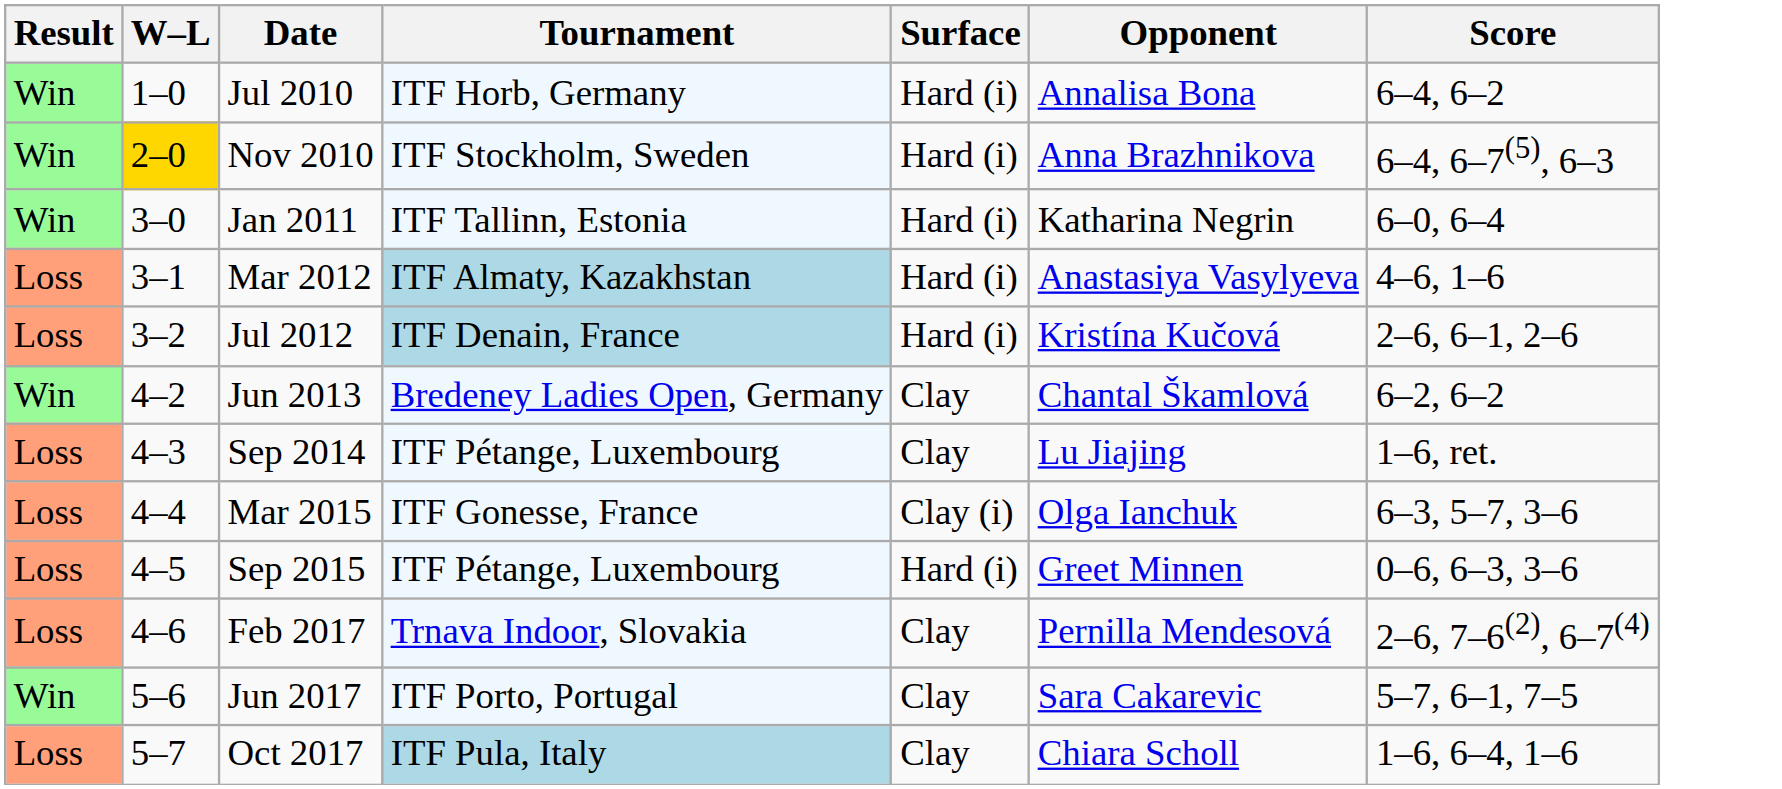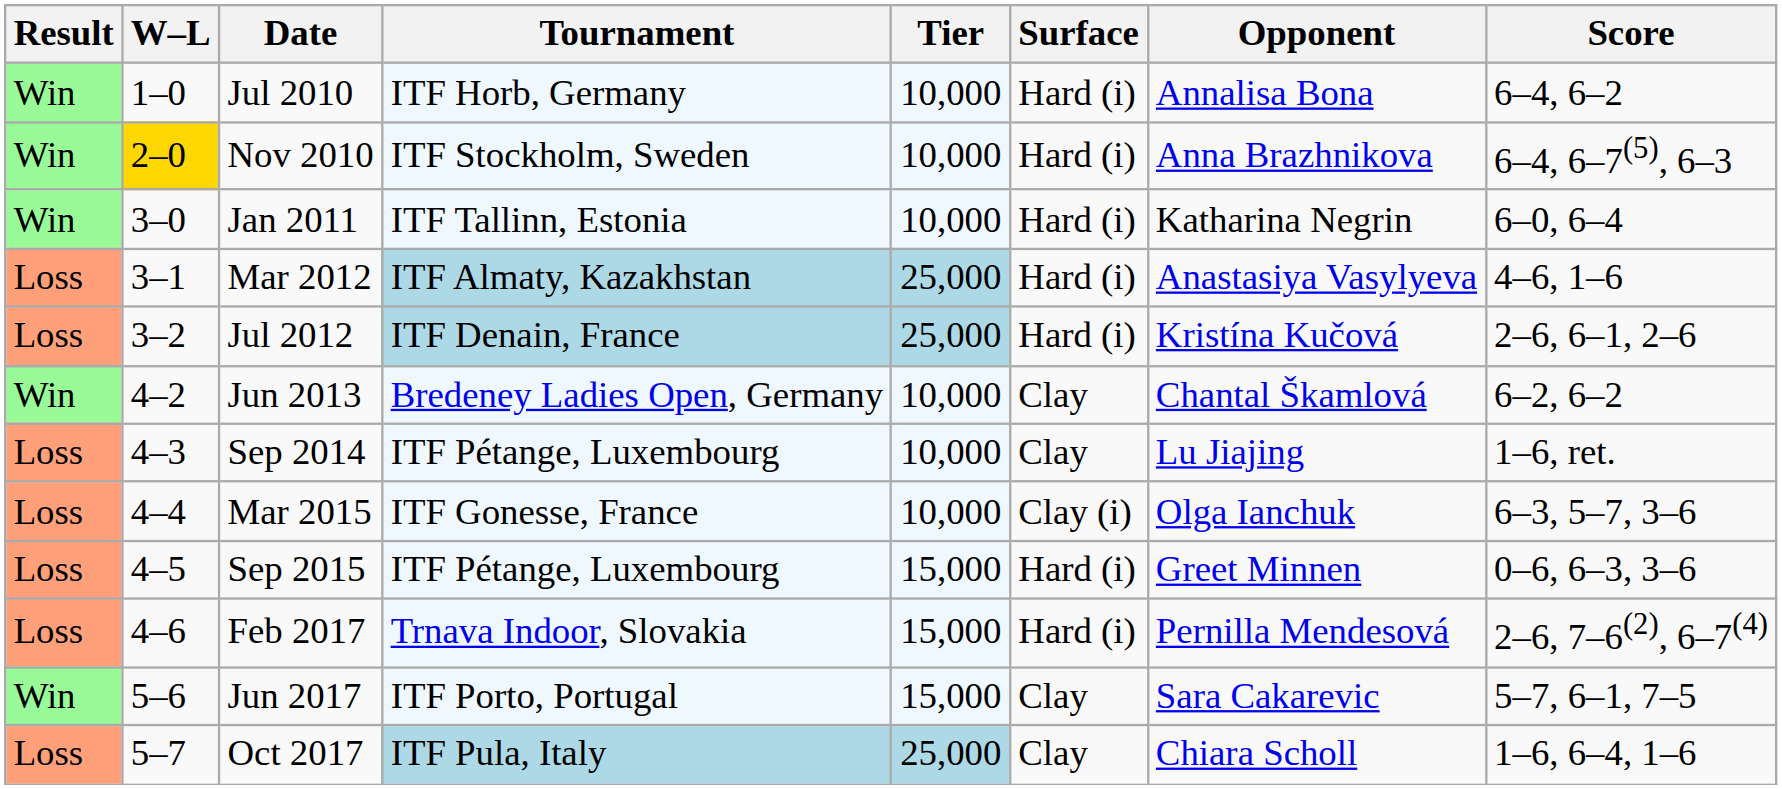 <table class="sortable wikitable">
 <tr>
 <th>Result</th>
 <th class="unsortable">W–L</th>
 <th>Date</th>
 <th>Tournament</th>
+<th>Tier</th>
 <th>Surface</th>
 <th>Opponent</th>
 <th class="unsortable">Score</th>
 </tr>
 <tr>
 <td style="background:#98fb98;">Win</td>
 <td>1–0</td>
 <td>Jul 2010</td>
 <td style="background:#f0f8ff;">ITF Horb, Germany</td>
+<td style="background:#f0f8ff;">10,000</td>
 <td>Hard (i)</td>
 <td> <a href='#'>Annalisa Bona</a></td>
 <td>6–4, 6–2</td>
 </tr>
 <tr>
 <td style="background:#98fb98;">Win</td>
 <td style="background: gold;">2–0</td>
 <td>Nov 2010</td>
 <td style="background:#f0f8ff;">ITF Stockholm, Sweden</td>
+<td style="background:#f0f8ff;">10,000</td>
 <td>Hard (i)</td>
 <td> <a href='#'>Anna Brazhnikova</a></td>
 <td>6–4, 6–7<sup>(5)</sup>, 6–3</td>
 </tr>
 <tr>
 <td style="background:#98fb98;">Win</td>
 <td>3–0</td>
 <td>Jan 2011</td>
 <td style="background:#f0f8ff;">ITF Tallinn, Estonia</td>
+<td style="background:#f0f8ff;">10,000</td>
 <td>Hard (i)</td>
 <td> Katharina Negrin</td>
 <td>6–0, 6–4</td>
 </tr>
 <tr>
 <td style="background:#ffa07a;">Loss</td>
 <td>3–1</td>
 <td>Mar 2012</td>
 <td style="background:lightblue;">ITF Almaty, Kazakhstan</td>
+<td style="background:lightblue;">25,000</td>
 <td>Hard (i)</td>
 <td> <a href='#'>Anastasiya Vasylyeva</a></td>
 <td>4–6, 1–6</td>
 </tr>
 <tr>
 <td style="background:#ffa07a;">Loss</td>
 <td>3–2</td>
 <td>Jul 2012</td>
 <td style="background:lightblue;">ITF Denain, France</td>
+<td style="background:lightblue;">25,000</td>
 <td>Hard (i)</td>
 <td> <a href='#'>Kristína Kučová</a></td>
 <td>2–6, 6–1, 2–6</td>
 </tr>
 <tr>
 <td style="background:#98fb98;">Win</td>
 <td>4–2</td>
 <td>Jun 2013</td>
 <td style="background:#f0f8ff;"><a href='#'>Bredeney Ladies Open</a>, Germany</td>
+<td style="background:#f0f8ff;">10,000</td>
 <td>Clay</td>
 <td> <a href='#'>Chantal Škamlová</a></td>
 <td>6–2, 6–2</td>
 </tr>
 <tr>
 <td style="background:#ffa07a;">Loss</td>
 <td>4–3</td>
 <td>Sep 2014</td>
 <td style="background:#f0f8ff;">ITF Pétange, Luxembourg</td>
+<td style="background:#f0f8ff;">10,000</td>
 <td>Clay</td>
 <td> <a href='#'>Lu Jiajing</a></td>
 <td>1–6, ret.</td>
 </tr>
 <tr>
 <td style="background:#ffa07a;">Loss</td>
 <td>4–4</td>
 <td>Mar 2015</td>
 <td style="background:#f0f8ff;">ITF Gonesse, France</td>
+<td style="background:#f0f8ff;">10,000</td>
 <td>Clay (i)</td>
 <td> <a href='#'>Olga Ianchuk</a></td>
 <td>6–3, 5–7, 3–6</td>
 </tr>
 <tr>
 <td style="background:#ffa07a;">Loss</td>
 <td>4–5</td>
 <td>Sep 2015</td>
 <td style="background:#f0f8ff;">ITF Pétange, Luxembourg</td>
+<td style="background:#f0f8ff;">15,000</td>
 <td>Hard (i)</td>
 <td> <a href='#'>Greet Minnen</a></td>
 <td>0–6, 6–3, 3–6</td>
 </tr>
 <tr>
 <td style="background:#ffa07a;">Loss</td>
 <td>4–6</td>
 <td>Feb 2017</td>
 <td style="background:#f0f8ff;"><a href='#'>Trnava Indoor</a>, Slovakia</td>
-<td>Clay</td>
+<td style="background:#f0f8ff;">15,000</td>
+<td>Hard (i)</td>
 <td> <a href='#'>Pernilla Mendesová</a></td>
 <td>2–6, 7–6<sup>(2)</sup>, 6–7<sup>(4)</sup></td>
 </tr>
 <tr>
 <td style="background:#98fb98;">Win</td>
 <td>5–6</td>
 <td>Jun 2017</td>
 <td style="background:#f0f8ff;">ITF Porto, Portugal</td>
+<td style="background:#f0f8ff;">15,000</td>
 <td>Clay</td>
 <td> <a href='#'>Sara Cakarevic</a></td>
 <td>5–7, 6–1, 7–5</td>
 </tr>
 <tr>
 <td style="background:#ffa07a;">Loss</td>
 <td>5–7</td>
 <td>Oct 2017</td>
 <td style="background:lightblue;">ITF Pula, Italy</td>
+<td style="background:lightblue;">25,000</td>
 <td>Clay</td>
 <td> <a href='#'>Chiara Scholl</a></td>
 <td>1–6, 6–4, 1–6</td>
 </tr>
 </table>
